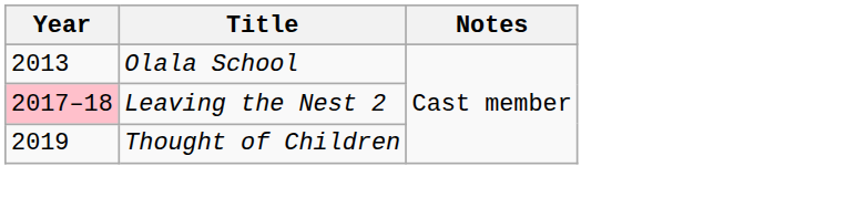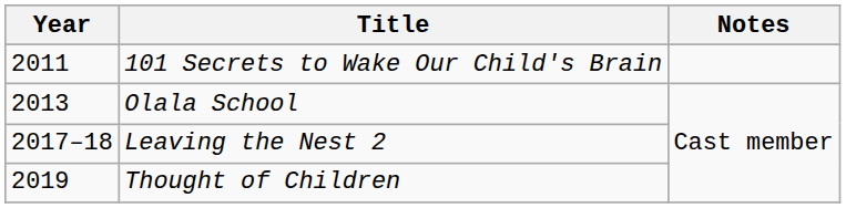 <table class="wikitable">
 <tr>
 <th>Year</th>
 <th>Title</th>
 <th>Notes</th>
 </tr>
 <tr>
+<td>2011</td>
+<td><em>101 Secrets to Wake Our Child's Brain</em></td>
+<td></td>
+</tr>
+<tr>
 <td>2013</td>
 <td><em>Olala School</em></td>
 <td rowspan=3>Cast member</td>
 </tr>
 <tr>
-<td style="background: pink;">2017–18</td>
+<td>2017–18</td>
 <td><em>Leaving the Nest 2</em></td>
 </tr>
 <tr>
 <td>2019</td>
 <td><em>Thought of Children</em></td>
 </tr>
 </table>
